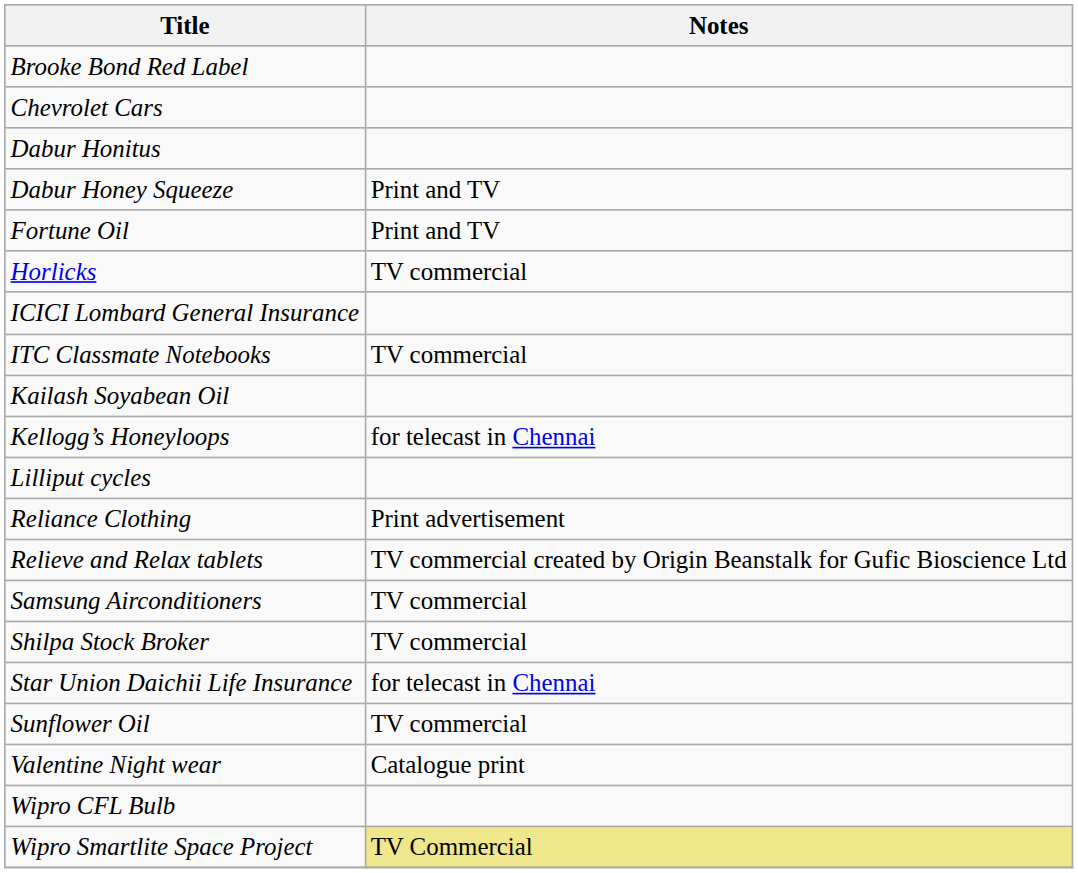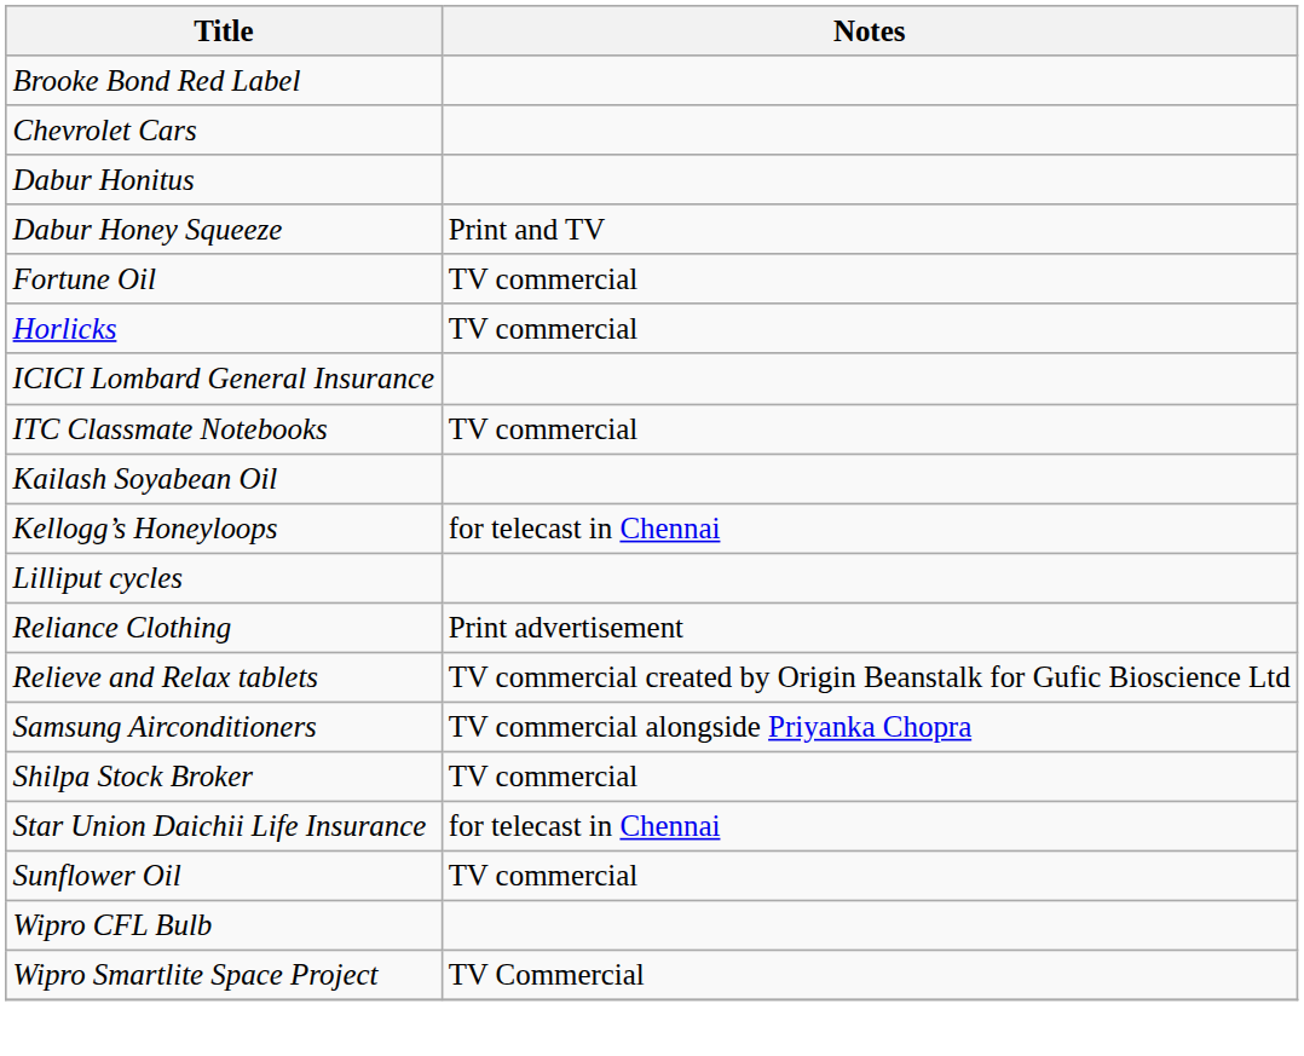 <table class="wikitable sortable" style="font-size:95%">
 <tr>
 <th>Title</th>
 <th>Notes</th>
 </tr>
 <tr>
 <td><em>Brooke Bond Red Label</em></td>
 <td></td>
 </tr>
 <tr>
 <td><em>Chevrolet Cars</em></td>
 <td></td>
 </tr>
 <tr>
 <td><em>Dabur Honitus</em></td>
 <td></td>
 </tr>
 <tr>
 <td><em>Dabur Honey Squeeze</em></td>
 <td>Print and TV</td>
 </tr>
 <tr>
 <td><em>Fortune Oil</em></td>
-<td>Print and TV</td>
+<td>TV commercial</td>
 </tr>
 <tr>
 <td><em><a href='#'>Horlicks</a></em></td>
 <td>TV commercial</td>
 </tr>
 <tr>
 <td><em>ICICI Lombard General Insurance</em></td>
 <td></td>
 </tr>
 <tr>
 <td><em>ITC Classmate Notebooks</em></td>
 <td>TV commercial</td>
 </tr>
 <tr>
 <td><em>Kailash Soyabean Oil</em></td>
 <td></td>
 </tr>
 <tr>
 <td><em>Kellogg’s Honeyloops</em></td>
 <td>for telecast in <a href='#'>Chennai</a></td>
 </tr>
 <tr>
 <td><em>Lilliput cycles</em></td>
 <td></td>
 </tr>
 <tr>
 <td><em>Reliance Clothing</em></td>
 <td>Print advertisement</td>
 </tr>
 <tr>
 <td><em>Relieve and Relax tablets</em></td>
 <td>TV commercial created by Origin Beanstalk for Gufic Bioscience Ltd</td>
 </tr>
 <tr>
 <td><em>Samsung Airconditioners</em></td>
-<td>TV commercial</td>
+<td>TV commercial alongside <a href='#'>Priyanka Chopra</a></td>
 </tr>
 <tr>
 <td><em>Shilpa Stock Broker</em></td>
 <td>TV commercial</td>
 </tr>
 <tr>
 <td><em>Star Union Daichii Life Insurance</em></td>
 <td>for telecast in <a href='#'>Chennai</a></td>
 </tr>
 <tr>
 <td><em>Sunflower Oil</em></td>
 <td>TV commercial</td>
 </tr>
 <tr>
-<td><em>Valentine Night wear</em></td>
-<td>Catalogue print</td>
-</tr>
-<tr>
 <td><em>Wipro CFL Bulb</em></td>
 <td></td>
 </tr>
 <tr>
 <td><em>Wipro Smartlite Space Project</em></td>
-<td style="background: khaki;">TV Commercial</td>
+<td>TV Commercial</td>
 </tr>
 <tr>
 </tr>
 </table>
